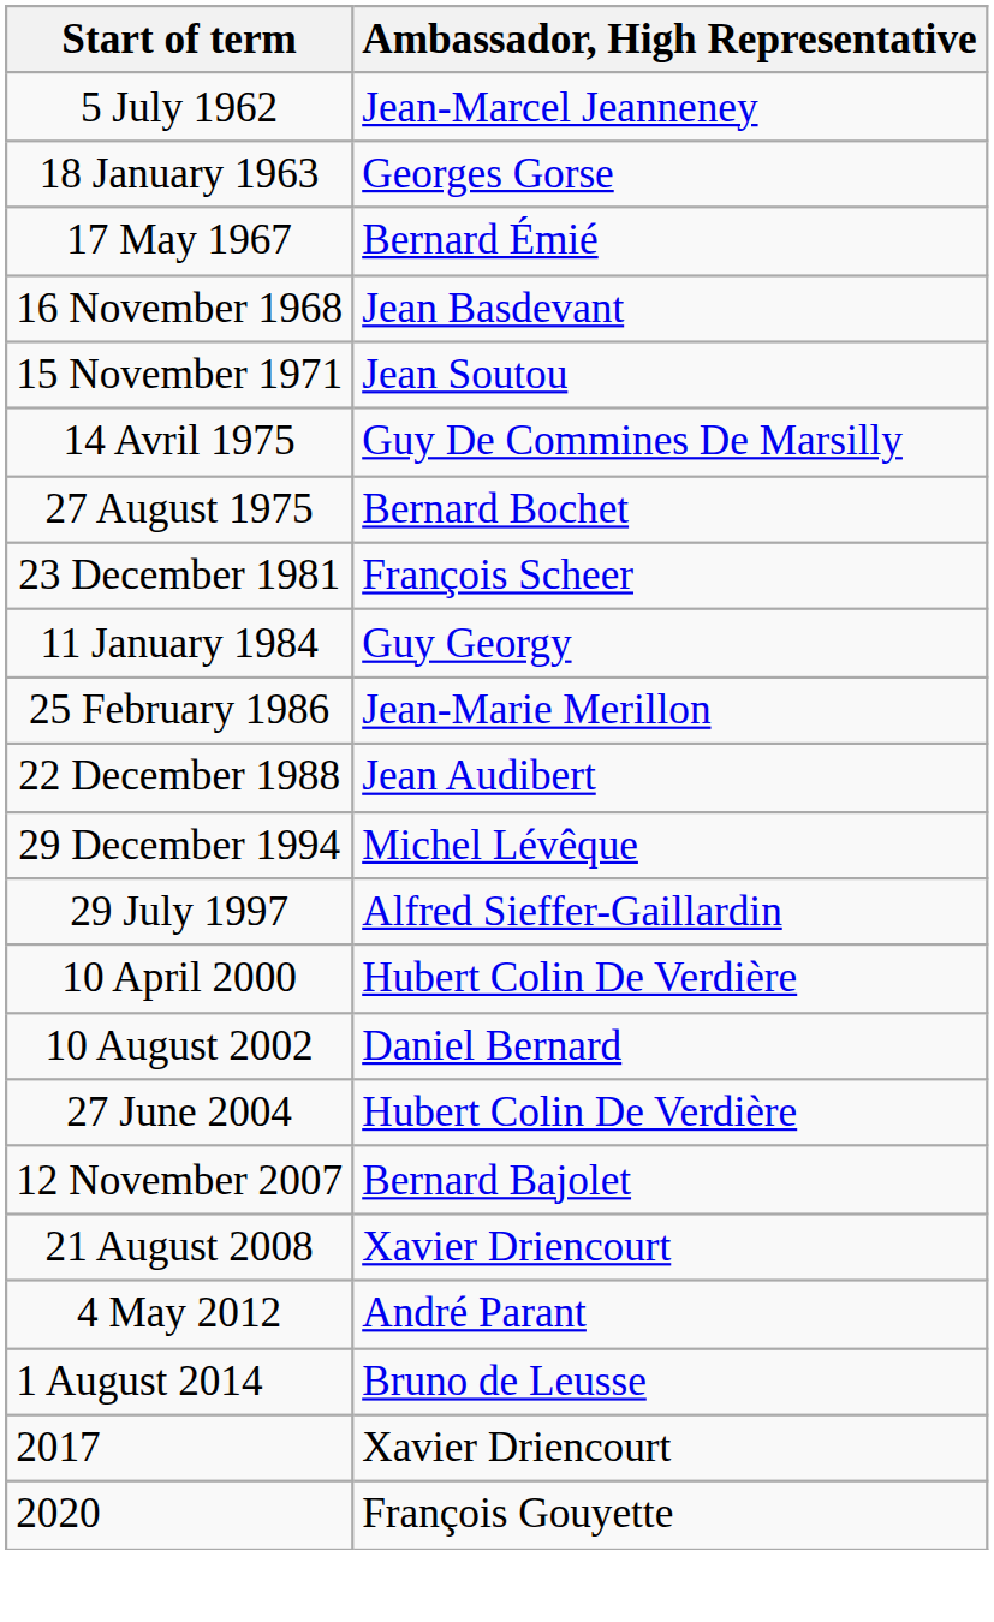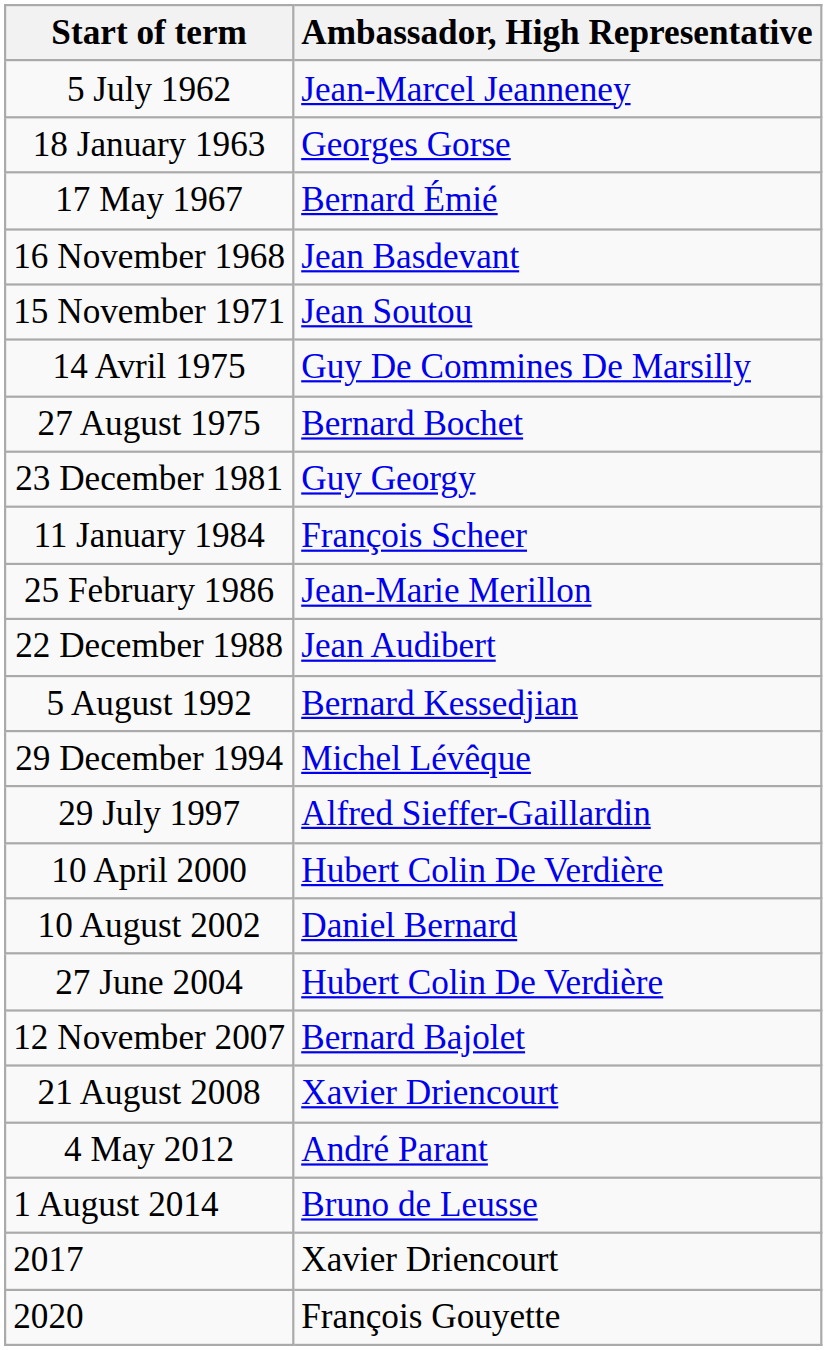 <table class="wikitable">
 <tr>
 <th>Start of term</th>
 <th>Ambassador, High Representative</th>
 </tr>
 <tr>
 <td align="center">5 July 1962</td>
 <td><a href='#'>Jean-Marcel Jeanneney</a></td>
 </tr>
 <tr>
 <td align="center">18 January 1963</td>
 <td><a href='#'>Georges Gorse</a></td>
 </tr>
 <tr>
 <td align="center">17 May 1967</td>
 <td><a href='#'>Bernard Émié</a></td>
 </tr>
 <tr>
 <td align="center">16 November 1968</td>
 <td><a href='#'>Jean Basdevant</a></td>
 </tr>
 <tr>
 <td align="center">15 November 1971</td>
 <td><a href='#'>Jean Soutou</a></td>
 </tr>
 <tr>
 <td align="center">14 Avril 1975</td>
 <td><a href='#'>Guy De Commines De Marsilly</a></td>
 </tr>
 <tr>
 <td align="center">27 August 1975</td>
 <td><a href='#'>Bernard Bochet</a></td>
 </tr>
 <tr>
 <td align="center">23 December 1981</td>
-<td><a href='#'>François Scheer</a></td>
+<td><a href='#'>Guy Georgy</a></td>
 </tr>
 <tr>
 <td align="center">11 January 1984</td>
-<td><a href='#'>Guy Georgy</a></td>
+<td><a href='#'>François Scheer</a></td>
 </tr>
 <tr>
 <td align="center">25 February 1986</td>
 <td><a href='#'>Jean-Marie Merillon</a></td>
 </tr>
 <tr>
 <td align="center">22 December 1988</td>
 <td><a href='#'>Jean Audibert</a></td>
+</tr>
+<tr>
+<td align="center">5 August 1992</td>
+<td><a href='#'>Bernard Kessedjian</a></td>
 </tr>
 <tr>
 <td align="center">29 December 1994</td>
 <td><a href='#'>Michel Lévêque</a></td>
 </tr>
 <tr>
 <td align="center">29 July 1997</td>
 <td><a href='#'>Alfred Sieffer-Gaillardin</a></td>
 </tr>
 <tr>
 <td align="center">10 April 2000</td>
 <td><a href='#'>Hubert Colin De Verdière</a></td>
 </tr>
 <tr>
 <td align="center">10 August 2002</td>
 <td><a href='#'>Daniel Bernard</a></td>
 </tr>
 <tr>
 <td align="center">27 June 2004</td>
 <td><a href='#'>Hubert Colin De Verdière</a></td>
 </tr>
 <tr>
 <td align="center">12 November 2007</td>
 <td><a href='#'>Bernard Bajolet</a></td>
 </tr>
 <tr>
 <td align="center">21 August 2008</td>
 <td><a href='#'>Xavier Driencourt</a></td>
 </tr>
 <tr>
 <td align="center">4 May 2012</td>
 <td><a href='#'>André Parant</a></td>
 </tr>
 <tr>
 <td>1 August 2014</td>
 <td><a href='#'>Bruno de Leusse</a></td>
 </tr>
 <tr>
 <td>2017</td>
 <td>Xavier Driencourt</td>
 </tr>
 <tr>
 <td>2020</td>
 <td>François Gouyette</td>
 </tr>
 </table>
